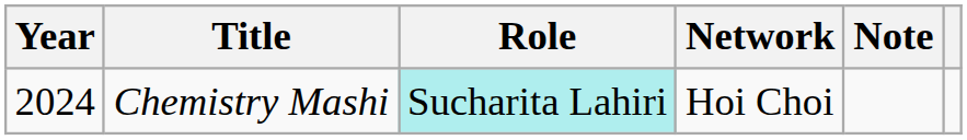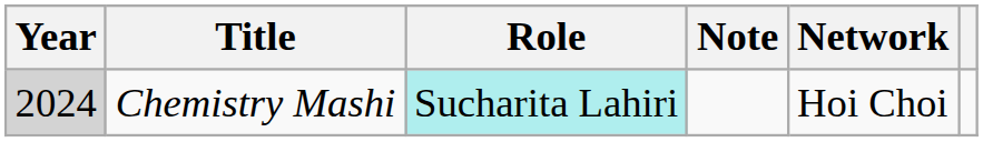 <table class="wikitable">
 <tr>
 <th>Year</th>
 <th>Title</th>
 <th>Role</th>
+<th>Note</th>
 <th>Network</th>
-<th>Note</th>
 <th></th>
 </tr>
 <tr>
-<td>2024</td>
+<td style="background: lightgrey;">2024</td>
 <td><em>Chemistry Mashi</em></td>
 <td style="background: paleturquoise;">Sucharita Lahiri</td>
+<td></td>
 <td>Hoi Choi</td>
-<td></td>
 <td></td>
 </tr>
 </table>
